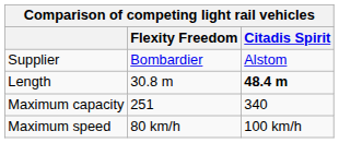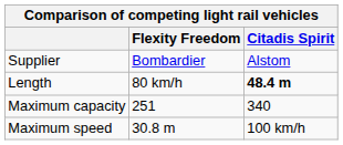 <table class="wikitable">
 <tr>
 <th colspan="3">Comparison of competing light rail vehicles</th>
 </tr>
 <tr>
 <th></th>
 <th>Flexity Freedom</th>
 <th><a href='#'>Citadis Spirit</a></th>
 </tr>
 <tr>
 <td>Supplier</td>
 <td><a href='#'>Bombardier</a></td>
 <td><a href='#'>Alstom</a></td>
 </tr>
 <tr>
 <td>Length</td>
-<td>30.8 m</td>
+<td>80 km/h</td>
 <td><strong>48.4 m</strong></td>
 </tr>
 <tr>
 <td>Maximum capacity</td>
 <td>251</td>
 <td>340</td>
 </tr>
 <tr>
 <td>Maximum speed</td>
-<td>80 km/h</td>
+<td>30.8 m</td>
 <td>100 km/h</td>
 </tr>
 </table>
